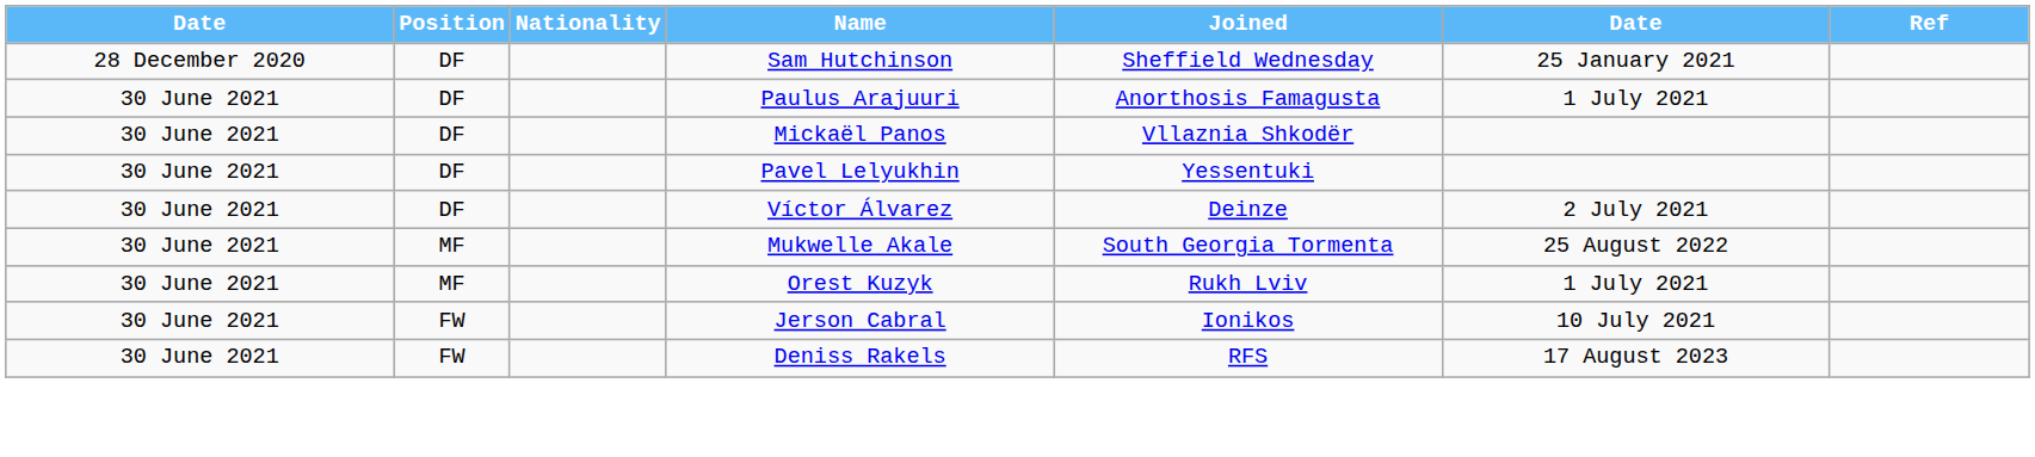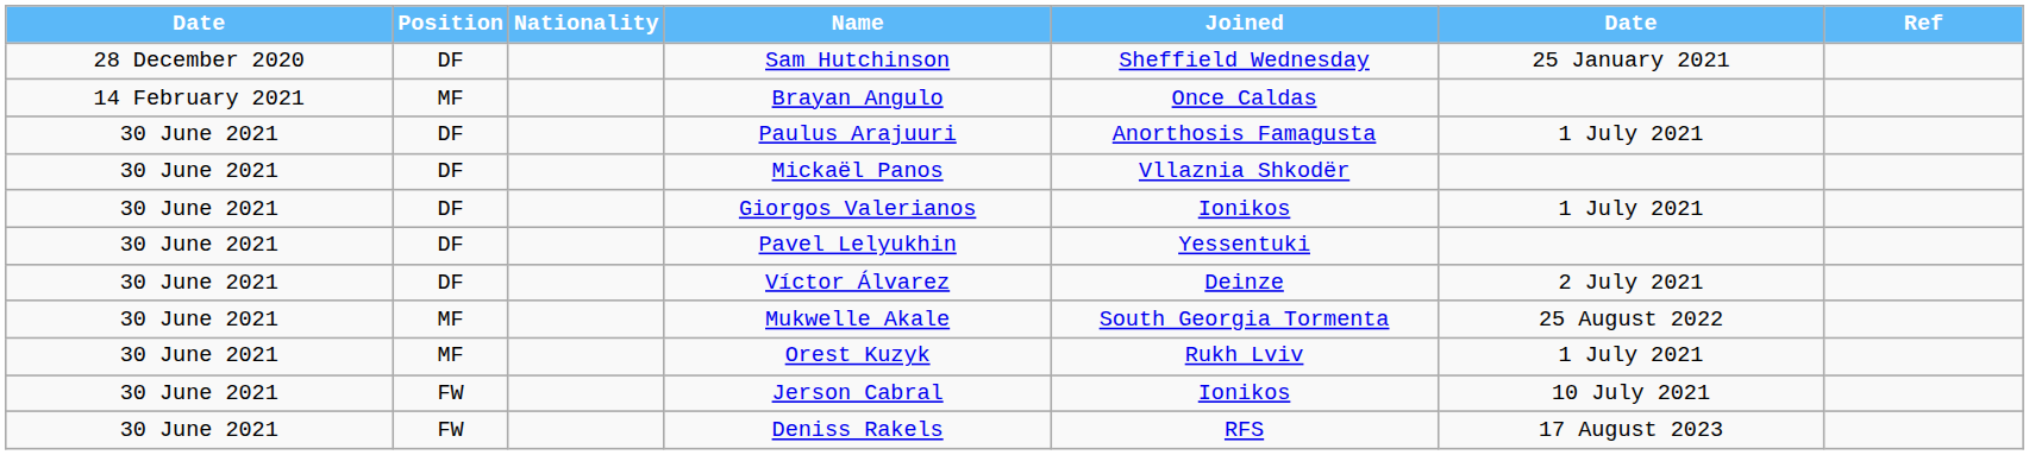 <table class="wikitable"  style="text-align:center; font-size:90%; ">
 <tr>
 <th style="background:#5BB8F8; color:white; width:200px;">Date</th>
 <th style="background:#5BB8F8; color:white; width:50px;">Position</th>
 <th style="background:#5BB8F8; color:white; width:50px;">Nationality</th>
 <th style="background:#5BB8F8; color:white; width:200px;">Name</th>
 <th style="background:#5BB8F8; color:white; width:200px;">Joined</th>
 <th style="background:#5BB8F8; color:white; width:200px;">Date</th>
 <th style="background:#5BB8F8; color:white; width:100px;">Ref</th>
 </tr>
 <tr>
 <td>28 December 2020</td>
 <td>DF</td>
 <td></td>
 <td><a href='#'>Sam Hutchinson</a></td>
 <td><a href='#'>Sheffield Wednesday</a></td>
 <td>25 January 2021</td>
 <td></td>
 </tr>
 <tr>
+<td>14 February 2021</td>
+<td>MF</td>
+<td></td>
+<td><a href='#'>Brayan Angulo</a></td>
+<td><a href='#'>Once Caldas</a></td>
+<td></td>
+<td></td>
+</tr>
+<tr>
 <td>30 June 2021</td>
 <td>DF</td>
 <td></td>
 <td><a href='#'>Paulus Arajuuri</a></td>
 <td><a href='#'>Anorthosis Famagusta</a></td>
 <td>1 July 2021</td>
 <td></td>
 </tr>
 <tr>
 <td>30 June 2021</td>
 <td>DF</td>
 <td></td>
 <td><a href='#'>Mickaël Panos</a></td>
 <td><a href='#'>Vllaznia Shkodër</a></td>
 <td></td>
+<td></td>
+</tr>
+<tr>
+<td>30 June 2021</td>
+<td>DF</td>
+<td></td>
+<td><a href='#'>Giorgos Valerianos</a></td>
+<td><a href='#'>Ionikos</a></td>
+<td>1 July 2021</td>
 <td></td>
 </tr>
 <tr>
 <td>30 June 2021</td>
 <td>DF</td>
 <td></td>
 <td><a href='#'>Pavel Lelyukhin</a></td>
 <td><a href='#'>Yessentuki</a></td>
 <td></td>
 <td></td>
 </tr>
 <tr>
 <td>30 June 2021</td>
 <td>DF</td>
 <td></td>
 <td><a href='#'>Víctor Álvarez</a></td>
 <td><a href='#'>Deinze</a></td>
 <td>2 July 2021</td>
 <td></td>
 </tr>
 <tr>
 <td>30 June 2021</td>
 <td>MF</td>
 <td></td>
 <td><a href='#'>Mukwelle Akale</a></td>
 <td><a href='#'>South Georgia Tormenta</a></td>
 <td>25 August 2022</td>
 <td></td>
 </tr>
 <tr>
 <td>30 June 2021</td>
 <td>MF</td>
 <td></td>
 <td><a href='#'>Orest Kuzyk</a></td>
 <td><a href='#'>Rukh Lviv</a></td>
 <td>1 July 2021</td>
 <td></td>
 </tr>
 <tr>
 <td>30 June 2021</td>
 <td>FW</td>
 <td></td>
 <td><a href='#'>Jerson Cabral</a></td>
 <td><a href='#'>Ionikos</a></td>
 <td>10 July 2021</td>
 <td></td>
 </tr>
 <tr>
 <td>30 June 2021</td>
 <td>FW</td>
 <td></td>
 <td><a href='#'>Deniss Rakels</a></td>
 <td><a href='#'>RFS</a></td>
 <td>17 August 2023</td>
 <td></td>
 </tr>
 </table>
